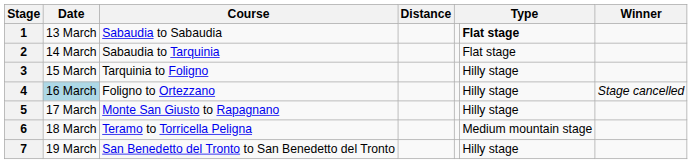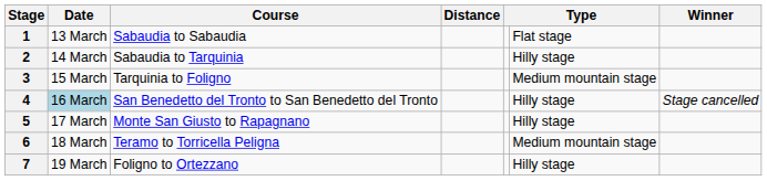 <table class="wikitable">
 <tr>
 <th scope="col">Stage</th>
 <th scope="col">Date</th>
 <th scope="col">Course</th>
 <th scope="col">Distance</th>
 <th scope="col" colspan="2">Type</th>
 <th scope=col>Winner</th>
 </tr>
 <tr>
 <th scope="row" style="text-align:center;">1</th>
 <td style="text-align:center;">13 March</td>
 <td><a href='#'>Sabaudia</a> to Sabaudia</td>
 <td style="text-align:center;"></td>
 <td></td>
-<td><strong>Flat stage</strong></td>
+<td>Flat stage</td>
 <td></td>
 </tr>
 <tr>
 <th scope="row" style="text-align:center;">2</th>
 <td style="text-align:center;">14 March</td>
 <td>Sabaudia to <a href='#'>Tarquinia</a></td>
 <td style="text-align:center;"></td>
 <td></td>
-<td>Flat stage</td>
+<td>Hilly stage</td>
 <td></td>
 </tr>
 <tr>
 <th scope="row" style="text-align:center;">3</th>
 <td style="text-align:center;">15 March</td>
 <td>Tarquinia to <a href='#'>Foligno</a></td>
 <td style="text-align:center;"></td>
 <td></td>
-<td>Hilly stage</td>
+<td>Medium mountain stage</td>
 <td></td>
 </tr>
 <tr>
 <th scope="row" style="text-align:center;">4</th>
 <td style="background: lightblue; text-align:center;">16 March</td>
-<td>Foligno to <a href='#'>Ortezzano</a></td>
+<td><a href='#'>San Benedetto del Tronto</a> to San Benedetto del Tronto</td>
 <td style="text-align:center;"></td>
 <td></td>
 <td>Hilly stage</td>
 <td><em>Stage cancelled</em></td>
 </tr>
 <tr>
 <th scope="row" style="text-align:center;">5</th>
 <td style="text-align:center;">17 March</td>
 <td><a href='#'>Monte San Giusto</a> to <a href='#'>Rapagnano</a></td>
 <td style="text-align:center;"></td>
 <td></td>
 <td>Hilly stage</td>
 <td></td>
 </tr>
 <tr>
 <th scope="row" style="text-align:center;">6</th>
 <td style="text-align:center;">18 March</td>
 <td><a href='#'>Teramo</a> to <a href='#'>Torricella Peligna</a></td>
 <td style="text-align:center;"></td>
 <td></td>
 <td>Medium mountain stage</td>
 <td></td>
 </tr>
 <tr>
 <th scope="row" style="text-align:center;">7</th>
 <td style="text-align:center;">19 March</td>
-<td><a href='#'>San Benedetto del Tronto</a> to San Benedetto del Tronto</td>
+<td>Foligno to <a href='#'>Ortezzano</a></td>
 <td style="text-align:center;"></td>
 <td></td>
 <td>Hilly stage</td>
 <td></td>
 </tr>
 </table>
